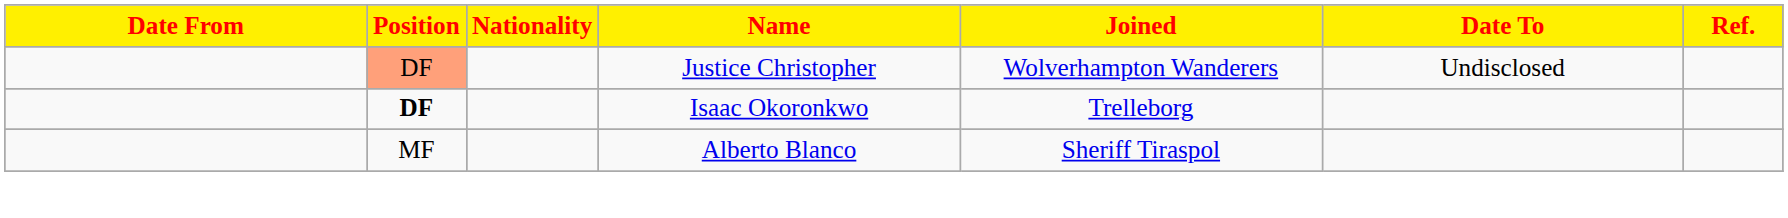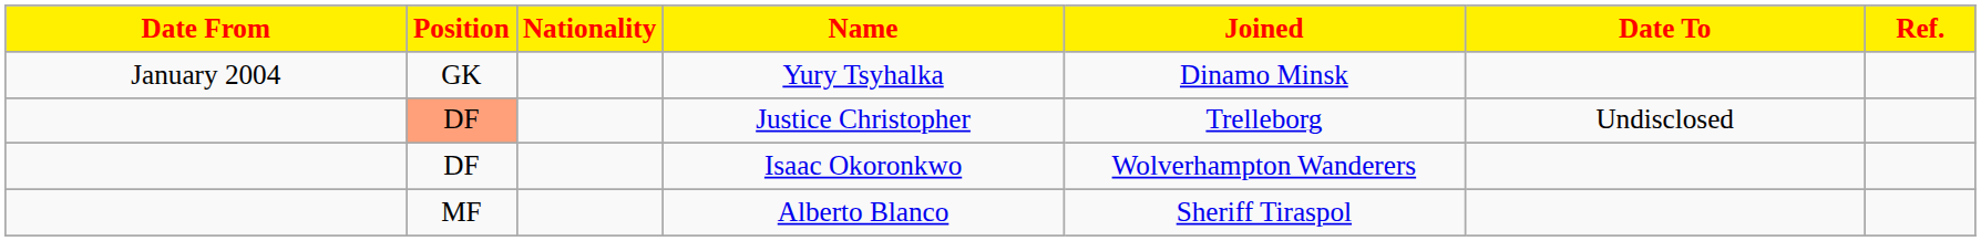 <table class="wikitable"  style="text-align:center; font-size:90%; ">
 <tr>
 <th style="background:#FFF000; color:red; width:200px;">Date From</th>
 <th style="background:#FFF000; color:red; width:50px;">Position</th>
 <th style="background:#FFF000; color:red; width:50px;">Nationality</th>
 <th style="background:#FFF000; color:red; width:200px;">Name</th>
 <th style="background:#FFF000; color:red; width:200px;">Joined</th>
 <th style="background:#FFF000; color:red; width:200px;">Date To</th>
 <th style="background:#FFF000; color:red; width:50px;">Ref.</th>
 </tr>
 <tr>
+<td>January 2004</td>
+<td>GK</td>
+<td></td>
+<td><a href='#'>Yury Tsyhalka</a></td>
+<td><a href='#'>Dinamo Minsk</a></td>
+<td></td>
+<td></td>
+</tr>
+<tr>
 <td></td>
 <td style="background: lightsalmon;">DF</td>
 <td></td>
 <td><a href='#'>Justice Christopher</a></td>
-<td><a href='#'>Wolverhampton Wanderers</a></td>
+<td><a href='#'>Trelleborg</a></td>
 <td>Undisclosed</td>
 <td></td>
 </tr>
 <tr>
 <td></td>
-<td><strong>DF</strong></td>
+<td>DF</td>
 <td></td>
 <td><a href='#'>Isaac Okoronkwo</a></td>
-<td><a href='#'>Trelleborg</a></td>
+<td><a href='#'>Wolverhampton Wanderers</a></td>
 <td></td>
 <td></td>
 </tr>
 <tr>
 <td></td>
 <td>MF</td>
 <td></td>
 <td><a href='#'>Alberto Blanco</a></td>
 <td><a href='#'>Sheriff Tiraspol</a></td>
 <td></td>
 <td></td>
 </tr>
 </table>
